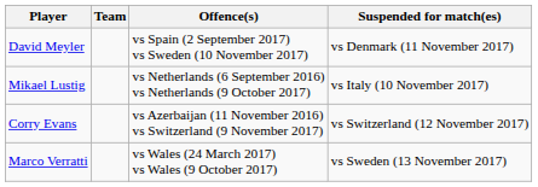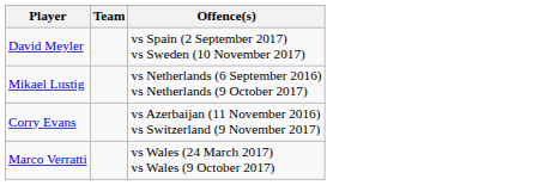 <table class="wikitable sortable" style="font-size:90%">
 <tr>
 <th>Player</th>
 <th>Team</th>
 <th>Offence(s)</th>
-<th>Suspended for match(es)</th>
 </tr>
 <tr>
 <td><a href='#'>David Meyler</a></td>
 <td></td>
 <td> vs Spain (2 September 2017)<br> vs Sweden (10 November 2017)</td>
-<td>vs Denmark (11 November 2017)</td>
 </tr>
 <tr>
 <td><a href='#'>Mikael Lustig</a></td>
 <td></td>
 <td> vs Netherlands (6 September 2016)<br> vs Netherlands (9 October 2017)</td>
-<td>vs Italy (10 November 2017)</td>
 </tr>
 <tr>
 <td><a href='#'>Corry Evans</a></td>
 <td></td>
 <td> vs Azerbaijan (11 November 2016)<br> vs Switzerland (9 November 2017)</td>
-<td>vs Switzerland (12 November 2017)</td>
 </tr>
 <tr>
 <td><a href='#'>Marco Verratti</a></td>
 <td></td>
 <td> vs Wales (24 March 2017)<br> vs Wales (9 October 2017)</td>
-<td>vs Sweden (13 November 2017)</td>
 </tr>
 </table>
